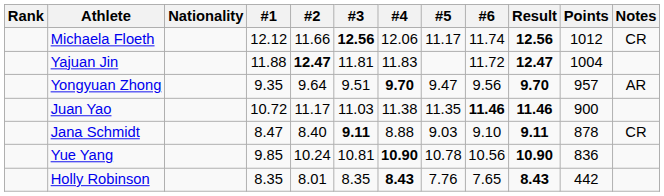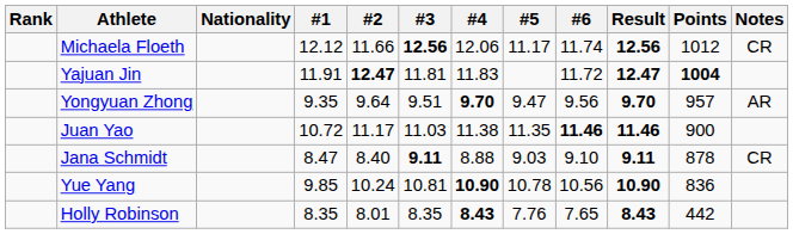 <table class="wikitable sortable" style="text-align:center">
 <tr>
 <th>Rank</th>
 <th>Athlete</th>
 <th>Nationality</th>
 <th>#1</th>
 <th>#2</th>
 <th>#3</th>
 <th>#4</th>
 <th>#5</th>
 <th>#6</th>
 <th>Result</th>
 <th>Points</th>
 <th>Notes</th>
 </tr>
 <tr>
 <td></td>
 <td align=left><a href='#'>Michaela Floeth</a></td>
 <td align=left></td>
 <td>12.12</td>
 <td>11.66</td>
 <td><strong>12.56</strong></td>
 <td>12.06</td>
 <td>11.17</td>
 <td>11.74</td>
 <td><strong>12.56</strong></td>
 <td>1012</td>
 <td>CR</td>
 </tr>
 <tr>
 <td></td>
 <td align=left><a href='#'>Yajuan Jin</a></td>
 <td align=left></td>
-<td>11.88</td>
+<td>11.91</td>
 <td><strong>12.47</strong></td>
 <td>11.81</td>
 <td>11.83</td>
 <td></td>
 <td>11.72</td>
 <td><strong>12.47</strong></td>
-<td>1004</td>
+<td><strong>1004</strong></td>
 <td></td>
 </tr>
 <tr>
 <td></td>
 <td align=left><a href='#'>Yongyuan Zhong</a></td>
 <td align=left></td>
 <td>9.35</td>
 <td>9.64</td>
 <td>9.51</td>
 <td><strong>9.70</strong></td>
 <td>9.47</td>
 <td>9.56</td>
 <td><strong>9.70</strong></td>
 <td>957</td>
 <td>AR</td>
 </tr>
 <tr>
 <td></td>
 <td align=left><a href='#'>Juan Yao</a></td>
 <td align=left></td>
 <td>10.72</td>
 <td>11.17</td>
 <td>11.03</td>
 <td>11.38</td>
 <td>11.35</td>
 <td><strong>11.46</strong></td>
 <td><strong>11.46</strong></td>
 <td>900</td>
 <td></td>
 </tr>
 <tr>
 <td></td>
 <td align=left><a href='#'>Jana Schmidt</a></td>
 <td align=left></td>
 <td>8.47</td>
 <td>8.40</td>
 <td><strong>9.11</strong></td>
 <td>8.88</td>
 <td>9.03</td>
 <td>9.10</td>
 <td><strong>9.11</strong></td>
 <td>878</td>
 <td>CR</td>
 </tr>
 <tr>
 <td></td>
 <td align=left><a href='#'>Yue Yang</a></td>
 <td align=left></td>
 <td>9.85</td>
 <td>10.24</td>
 <td>10.81</td>
 <td><strong>10.90</strong></td>
 <td>10.78</td>
 <td>10.56</td>
 <td><strong>10.90</strong></td>
 <td>836</td>
 <td></td>
 </tr>
 <tr>
 <td></td>
 <td align=left><a href='#'>Holly Robinson</a></td>
 <td align=left></td>
 <td>8.35</td>
 <td>8.01</td>
 <td>8.35</td>
 <td><strong>8.43</strong></td>
 <td>7.76</td>
 <td>7.65</td>
 <td><strong>8.43</strong></td>
 <td>442</td>
 <td></td>
 </tr>
 </table>
